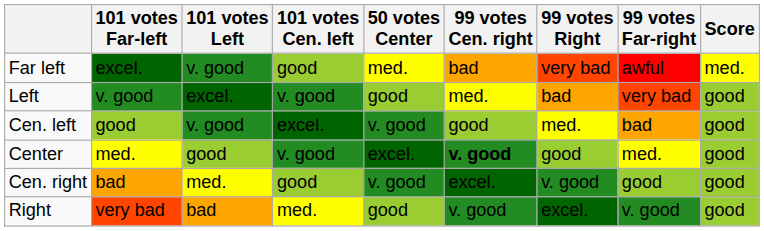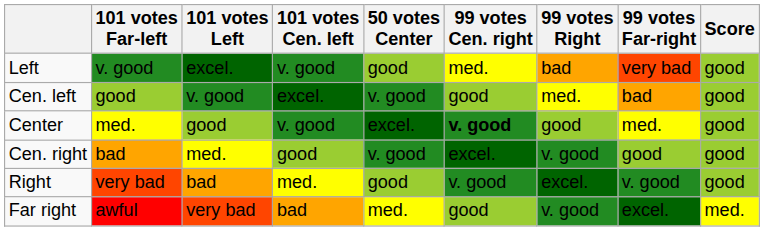 <table class="wikitable">
 <tr>
 <th><br><br></th>
 <th>101 votes<br>Far-left</th>
 <th>101 votes<br>Left</th>
 <th>101 votes<br>Cen. left</th>
 <th>50 votes<br>Center</th>
 <th>99 votes<br>Cen. right</th>
 <th>99 votes<br>Right</th>
 <th>99 votes<br>Far-right</th>
 <th>Score</th>
-</tr>
-<tr>
-<td>Far left</td>
-<td bgcolor="darkgreen">excel.</td>
-<td bgcolor="forestgreen">v. good</td>
-<td bgcolor="yellowgreen">good</td>
-<td bgcolor="yellow">med.</td>
-<td bgcolor="orange">bad</td>
-<td bgcolor="orangered">very bad</td>
-<td bgcolor="red">awful</td>
-<td bgcolor="yellow">med.</td>
 </tr>
 <tr>
 <td>Left</td>
 <td bgcolor="forestgreen">v. good</td>
 <td bgcolor="darkgreen">excel.</td>
 <td bgcolor="forestgreen">v. good</td>
 <td bgcolor="yellowgreen">good</td>
 <td bgcolor="yellow">med.</td>
 <td bgcolor="orange">bad</td>
 <td bgcolor="orangered">very bad</td>
 <td bgcolor="yellowgreen">good</td>
 </tr>
 <tr>
 <td>Cen. left</td>
 <td bgcolor="yellowgreen">good</td>
 <td bgcolor="forestgreen">v. good</td>
 <td bgcolor="darkgreen">excel.</td>
 <td bgcolor="forestgreen">v. good</td>
 <td bgcolor="yellowgreen">good</td>
 <td bgcolor="yellow">med.</td>
 <td bgcolor="orange">bad</td>
 <td bgcolor="yellowgreen">good</td>
 </tr>
 <tr>
 <td>Center</td>
 <td bgcolor="yellow">med.</td>
 <td bgcolor="yellowgreen">good</td>
 <td bgcolor="forestgreen">v. good</td>
 <td bgcolor="darkgreen">excel.</td>
 <td bgcolor="forestgreen"><strong>v. good</strong></td>
 <td bgcolor="yellowgreen">good</td>
 <td bgcolor="yellow">med.</td>
 <td bgcolor="yellowgreen">good</td>
 </tr>
 <tr>
 <td>Cen. right</td>
 <td bgcolor="orange">bad</td>
 <td bgcolor="yellow">med.</td>
 <td bgcolor="yellowgreen">good</td>
 <td bgcolor="forestgreen">v. good</td>
 <td bgcolor="darkgreen">excel.</td>
 <td bgcolor="forestgreen">v. good</td>
 <td bgcolor="yellowgreen">good</td>
 <td bgcolor="yellowgreen">good</td>
 </tr>
 <tr>
 <td>Right</td>
 <td bgcolor="orangered">very bad</td>
 <td bgcolor="orange">bad</td>
 <td bgcolor="yellow">med.</td>
 <td bgcolor="yellowgreen">good</td>
 <td bgcolor="forestgreen">v. good</td>
 <td bgcolor="darkgreen">excel.</td>
 <td bgcolor="forestgreen">v. good</td>
 <td bgcolor="yellowgreen">good</td>
 </tr>
+<tr>
+<td>Far right</td>
+<td bgcolor="red">awful</td>
+<td bgcolor="orangered">very bad</td>
+<td bgcolor="orange">bad</td>
+<td bgcolor="yellow">med.</td>
+<td bgcolor="yellowgreen">good</td>
+<td bgcolor="forestgreen">v. good</td>
+<td bgcolor="darkgreen">excel.</td>
+<td bgcolor="yellow">med.</td>
+</tr>
 </table>
